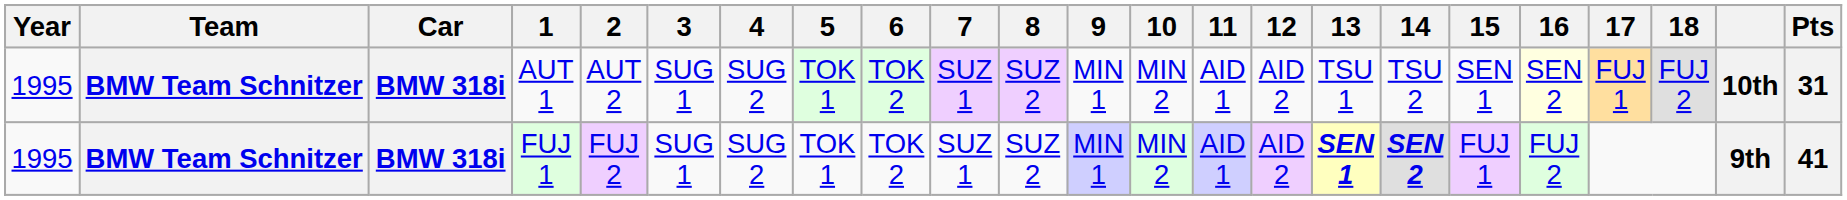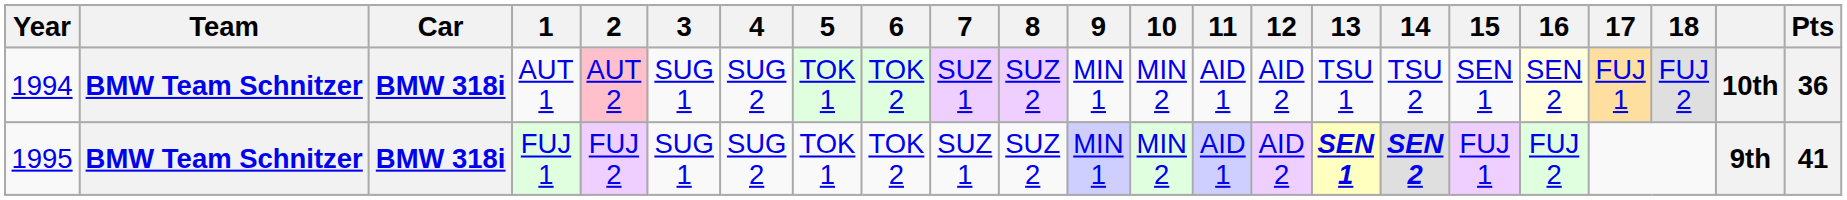 <table class="wikitable" style="text-align:center; font-size:85%">
 <tr>
 <th>Year</th>
 <th>Team</th>
 <th>Car</th>
 <th>1</th>
 <th>2</th>
 <th>3</th>
 <th>4</th>
 <th>5</th>
 <th>6</th>
 <th>7</th>
 <th>8</th>
 <th>9</th>
 <th>10</th>
 <th>11</th>
 <th>12</th>
 <th>13</th>
 <th>14</th>
 <th>15</th>
 <th>16</th>
 <th>17</th>
 <th>18</th>
 <th></th>
 <th>Pts</th>
 </tr>
 <tr>
-<td><a href='#'>1995</a></td>
+<td><a href='#'>1994</a></td>
 <th nowrap><a href='#'>BMW Team Schnitzer</a></th>
 <th nowrap><a href='#'>BMW 318i</a></th>
 <td><a href='#'>AUT<br>1</a></td>
-<td><a href='#'>AUT<br>2</a></td>
+<td style="background: pink;"><a href='#'>AUT<br>2</a></td>
 <td><a href='#'>SUG<br>1</a></td>
 <td><a href='#'>SUG<br>2</a></td>
 <td style="background:#DFFFDF;"><a href='#'>TOK<br>1</a><br></td>
 <td style="background:#DFFFDF;"><a href='#'>TOK<br>2</a><br></td>
 <td style="background:#EFCFFF;"><a href='#'>SUZ<br>1</a><br></td>
 <td style="background:#EFCFFF;"><a href='#'>SUZ<br>2</a><br></td>
 <td><a href='#'>MIN<br>1</a></td>
 <td><a href='#'>MIN<br>2</a></td>
 <td><a href='#'>AID<br>1</a></td>
 <td><a href='#'>AID<br>2</a></td>
 <td><a href='#'>TSU<br>1</a></td>
 <td><a href='#'>TSU<br>2</a></td>
 <td><a href='#'>SEN<br>1</a></td>
 <td style="background: lightyellow;"><a href='#'>SEN<br>2</a></td>
 <td style="background:#FFDF9F;"><a href='#'>FUJ<br>1</a><br></td>
 <td style="background:#DFDFDF;"><a href='#'>FUJ<br>2</a><br></td>
 <th>10th</th>
-<th>31</th>
+<th>36</th>
 </tr>
 <tr>
 <td><a href='#'>1995</a></td>
 <th nowrap><a href='#'>BMW Team Schnitzer</a></th>
 <th nowrap><a href='#'>BMW 318i</a></th>
 <td style="background:#DFFFDF;"><a href='#'>FUJ<br>1</a><br></td>
 <td style="background:#EFCFFF;"><a href='#'>FUJ<br>2</a><br></td>
 <td><a href='#'>SUG<br>1</a></td>
 <td><a href='#'>SUG<br>2</a></td>
 <td><a href='#'>TOK<br>1</a></td>
 <td><a href='#'>TOK<br>2</a></td>
 <td><a href='#'>SUZ<br>1</a></td>
 <td><a href='#'>SUZ<br>2</a></td>
 <td style="background:#CFCFFF;"><a href='#'>MIN<br>1</a><br></td>
 <td style="background:#DFFFDF;"><a href='#'>MIN<br>2</a><br></td>
 <td style="background:#CFCFFF;"><a href='#'>AID<br>1</a><br></td>
 <td style="background:#EFCFFF;"><a href='#'>AID<br>2</a><br></td>
 <td style="background:#FFFFBF;"><strong><em><a href='#'>SEN<br>1</a></em></strong><br></td>
 <td style="background:#DFDFDF;"><strong><em><a href='#'>SEN<br>2</a></em></strong><br></td>
 <td style="background:#EFCFFF;"><a href='#'>FUJ<br>1</a><br></td>
 <td style="background:#DFFFDF;"><a href='#'>FUJ<br>2</a><br></td>
 <td colspan=2></td>
 <th>9th</th>
 <th>41</th>
 </tr>
 </table>
